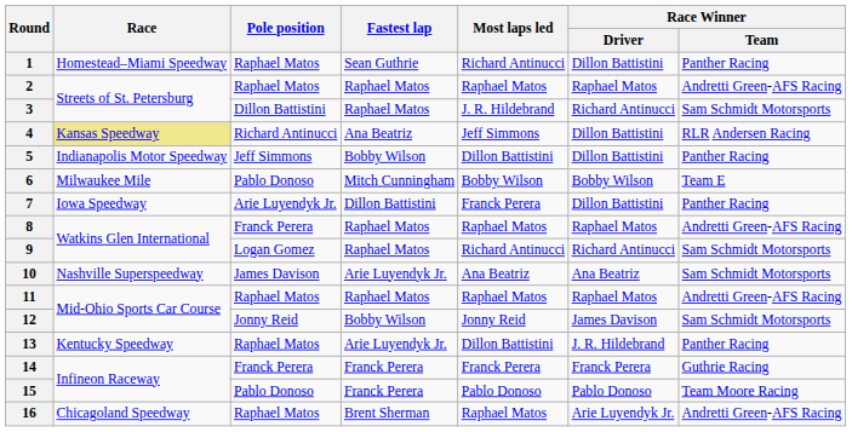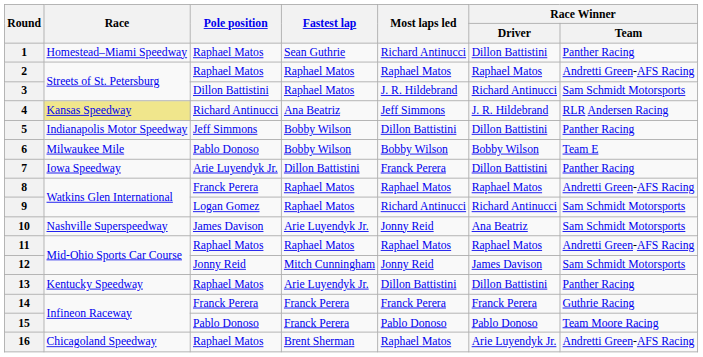 <table class="wikitable" style="font-size: 85%">
 <tr>
 <th rowspan="2">Round</th>
 <th rowspan="2">Race</th>
 <th rowspan="2"><a href='#'>Pole position</a></th>
 <th rowspan="2"><a href='#'>Fastest lap</a></th>
 <th rowspan="2">Most laps led</th>
 <th colspan="2">Race Winner</th>
 </tr>
 <tr>
 <th>Driver</th>
 <th>Team</th>
 </tr>
 <tr>
 <th>1</th>
 <td><a href='#'>Homestead–Miami Speedway</a></td>
 <td> <a href='#'>Raphael Matos</a></td>
 <td> <a href='#'>Sean Guthrie</a></td>
 <td> <a href='#'>Richard Antinucci</a></td>
 <td> <a href='#'>Dillon Battistini</a></td>
 <td><a href='#'>Panther Racing</a></td>
 </tr>
 <tr>
 <th>2</th>
 <td rowspan="2"><a href='#'>Streets of St. Petersburg</a></td>
 <td> <a href='#'>Raphael Matos</a></td>
 <td> <a href='#'>Raphael Matos</a></td>
 <td> <a href='#'>Raphael Matos</a></td>
 <td> <a href='#'>Raphael Matos</a></td>
 <td><a href='#'>Andretti Green</a>-<a href='#'>AFS Racing</a></td>
 </tr>
 <tr>
 <th>3</th>
 <td> <a href='#'>Dillon Battistini</a></td>
 <td> <a href='#'>Raphael Matos</a></td>
 <td> <a href='#'>J. R. Hildebrand</a></td>
 <td> <a href='#'>Richard Antinucci</a></td>
 <td><a href='#'>Sam Schmidt Motorsports</a></td>
 </tr>
 <tr>
 <th>4</th>
 <td style="background: khaki;"><a href='#'>Kansas Speedway</a></td>
 <td> <a href='#'>Richard Antinucci</a></td>
 <td> <a href='#'>Ana Beatriz</a></td>
 <td> <a href='#'>Jeff Simmons</a></td>
-<td> <a href='#'>Dillon Battistini</a></td>
+<td> <a href='#'>J. R. Hildebrand</a></td>
 <td><a href='#'>RLR</a> <a href='#'>Andersen Racing</a></td>
 </tr>
 <tr>
 <th>5</th>
 <td><a href='#'>Indianapolis Motor Speedway</a></td>
 <td> <a href='#'>Jeff Simmons</a></td>
 <td> <a href='#'>Bobby Wilson</a></td>
 <td> <a href='#'>Dillon Battistini</a></td>
 <td> <a href='#'>Dillon Battistini</a></td>
 <td><a href='#'>Panther Racing</a></td>
 </tr>
 <tr>
 <th>6</th>
 <td><a href='#'>Milwaukee Mile</a></td>
 <td> <a href='#'>Pablo Donoso</a></td>
-<td> <a href='#'>Mitch Cunningham</a></td>
+<td> <a href='#'>Bobby Wilson</a></td>
 <td> <a href='#'>Bobby Wilson</a></td>
 <td> <a href='#'>Bobby Wilson</a></td>
 <td><a href='#'>Team E</a></td>
 </tr>
 <tr>
 <th>7</th>
 <td><a href='#'>Iowa Speedway</a></td>
 <td> <a href='#'>Arie Luyendyk Jr.</a></td>
 <td> <a href='#'>Dillon Battistini</a></td>
 <td> <a href='#'>Franck Perera</a></td>
 <td> <a href='#'>Dillon Battistini</a></td>
 <td><a href='#'>Panther Racing</a></td>
 </tr>
 <tr>
 <th>8</th>
 <td rowspan="2"><a href='#'>Watkins Glen International</a></td>
 <td> <a href='#'>Franck Perera</a></td>
 <td> <a href='#'>Raphael Matos</a></td>
 <td> <a href='#'>Raphael Matos</a></td>
 <td> <a href='#'>Raphael Matos</a></td>
 <td><a href='#'>Andretti Green</a>-<a href='#'>AFS Racing</a></td>
 </tr>
 <tr>
 <th>9</th>
 <td> <a href='#'>Logan Gomez</a></td>
 <td> <a href='#'>Raphael Matos</a></td>
 <td> <a href='#'>Richard Antinucci</a></td>
 <td> <a href='#'>Richard Antinucci</a></td>
 <td><a href='#'>Sam Schmidt Motorsports</a></td>
 </tr>
 <tr>
 <th>10</th>
 <td><a href='#'>Nashville Superspeedway</a></td>
 <td> <a href='#'>James Davison</a></td>
 <td> <a href='#'>Arie Luyendyk Jr.</a></td>
-<td> <a href='#'>Ana Beatriz</a></td>
+<td> <a href='#'>Jonny Reid</a></td>
 <td> <a href='#'>Ana Beatriz</a></td>
 <td><a href='#'>Sam Schmidt Motorsports</a></td>
 </tr>
 <tr>
 <th>11</th>
 <td rowspan="2"><a href='#'>Mid-Ohio Sports Car Course</a></td>
 <td> <a href='#'>Raphael Matos</a></td>
 <td> <a href='#'>Raphael Matos</a></td>
 <td> <a href='#'>Raphael Matos</a></td>
 <td> <a href='#'>Raphael Matos</a></td>
 <td><a href='#'>Andretti Green</a>-<a href='#'>AFS Racing</a></td>
 </tr>
 <tr>
 <th>12</th>
 <td> <a href='#'>Jonny Reid</a></td>
-<td> <a href='#'>Bobby Wilson</a></td>
+<td> <a href='#'>Mitch Cunningham</a></td>
 <td> <a href='#'>Jonny Reid</a></td>
 <td> <a href='#'>James Davison</a></td>
 <td><a href='#'>Sam Schmidt Motorsports</a></td>
 </tr>
 <tr>
 <th>13</th>
 <td><a href='#'>Kentucky Speedway</a></td>
 <td> <a href='#'>Raphael Matos</a></td>
 <td> <a href='#'>Arie Luyendyk Jr.</a></td>
 <td> <a href='#'>Dillon Battistini</a></td>
-<td> <a href='#'>J. R. Hildebrand</a></td>
+<td> <a href='#'>Dillon Battistini</a></td>
 <td><a href='#'>Panther Racing</a></td>
 </tr>
 <tr>
 <th>14</th>
 <td rowspan="2"><a href='#'>Infineon Raceway</a></td>
 <td> <a href='#'>Franck Perera</a></td>
 <td> <a href='#'>Franck Perera</a></td>
 <td> <a href='#'>Franck Perera</a></td>
 <td> <a href='#'>Franck Perera</a></td>
 <td><a href='#'>Guthrie Racing</a></td>
 </tr>
 <tr>
 <th>15</th>
 <td> <a href='#'>Pablo Donoso</a></td>
 <td> <a href='#'>Franck Perera</a></td>
 <td> <a href='#'>Pablo Donoso</a></td>
 <td> <a href='#'>Pablo Donoso</a></td>
 <td><a href='#'>Team Moore Racing</a></td>
 </tr>
 <tr>
 <th>16</th>
 <td><a href='#'>Chicagoland Speedway</a></td>
 <td> <a href='#'>Raphael Matos</a></td>
 <td> <a href='#'>Brent Sherman</a></td>
 <td> <a href='#'>Raphael Matos</a></td>
 <td> <a href='#'>Arie Luyendyk Jr.</a></td>
 <td><a href='#'>Andretti Green</a>-<a href='#'>AFS Racing</a></td>
 </tr>
 </table>
